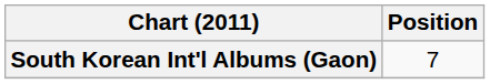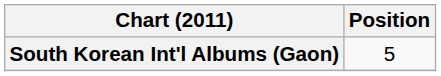 <table class="wikitable plainrowheaders">
 <tr>
 <th>Chart (2011)</th>
 <th>Position</th>
 </tr>
 <tr>
 <th scope="row">South Korean Int'l Albums (Gaon)</th>
-<td align="center">7</td>
+<td align="center">5</td>
 </tr>
 <tr>
 </tr>
 </table>
